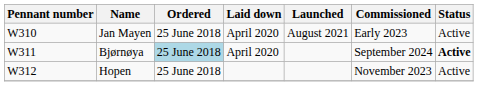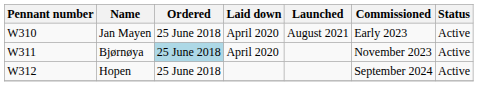 <table class="wikitable">
 <tr>
 <th>Pennant number</th>
 <th>Name</th>
 <th>Ordered</th>
 <th>Laid down</th>
 <th>Launched</th>
 <th>Commissioned</th>
 <th>Status</th>
 </tr>
 <tr>
 <td>W310</td>
 <td>Jan Mayen</td>
 <td>25 June 2018</td>
 <td>April 2020</td>
 <td>August 2021</td>
 <td>Early 2023</td>
 <td>Active</td>
 </tr>
 <tr>
 <td>W311</td>
 <td>Bjørnøya</td>
 <td style="background: lightblue;">25 June 2018</td>
 <td>April 2020</td>
 <td></td>
-<td>September 2024</td>
-<td><strong>Active</strong></td>
+<td>November 2023</td>
+<td>Active</td>
 </tr>
 <tr>
 <td>W312</td>
 <td>Hopen</td>
 <td>25 June 2018</td>
 <td></td>
 <td></td>
-<td>November 2023</td>
+<td>September 2024</td>
 <td>Active</td>
 </tr>
 <tr>
 </tr>
 </table>
